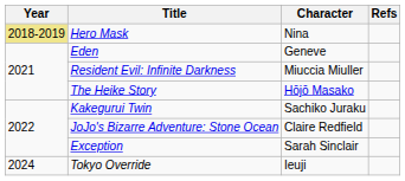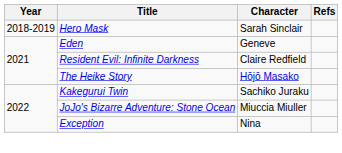 <table class="wikitable sortable">
 <tr>
 <th>Year</th>
 <th>Title</th>
 <th>Character</th>
 <th class="unsortable">Refs</th>
 </tr>
 <tr>
-<td style="background: khaki;">2018-2019</td>
+<td>2018-2019</td>
 <td><em><a href='#'>Hero Mask</a></em></td>
-<td>Nina</td>
+<td>Sarah Sinclair</td>
 <td></td>
 </tr>
 <tr>
 <td rowspan="3">2021</td>
 <td><em><a href='#'>Eden</a></em></td>
 <td>Geneve</td>
 <td></td>
 </tr>
 <tr>
 <td><em><a href='#'>Resident Evil: Infinite Darkness</a></em></td>
-<td>Miuccia Miuller</td>
+<td>Claire Redfield</td>
 <td></td>
 </tr>
 <tr>
 <td><em><a href='#'>The Heike Story</a></em></td>
 <td><a href='#'>Hōjō Masako</a></td>
 <td></td>
 </tr>
 <tr>
 <td rowspan="3">2022</td>
 <td><em><a href='#'>Kakegurui Twin</a></em></td>
 <td>Sachiko Juraku</td>
 <td></td>
 </tr>
 <tr>
 <td><em><a href='#'>JoJo's Bizarre Adventure: Stone Ocean</a></em></td>
-<td>Claire Redfield</td>
+<td>Miuccia Miuller</td>
 <td></td>
 </tr>
 <tr>
 <td><em><a href='#'>Exception</a></em></td>
-<td>Sarah Sinclair</td>
-<td></td>
-</tr>
-<tr>
-<td>2024</td>
-<td><em>Tokyo Override</em></td>
-<td>Ieuji</td>
+<td>Nina</td>
 <td></td>
 </tr>
 </table>
